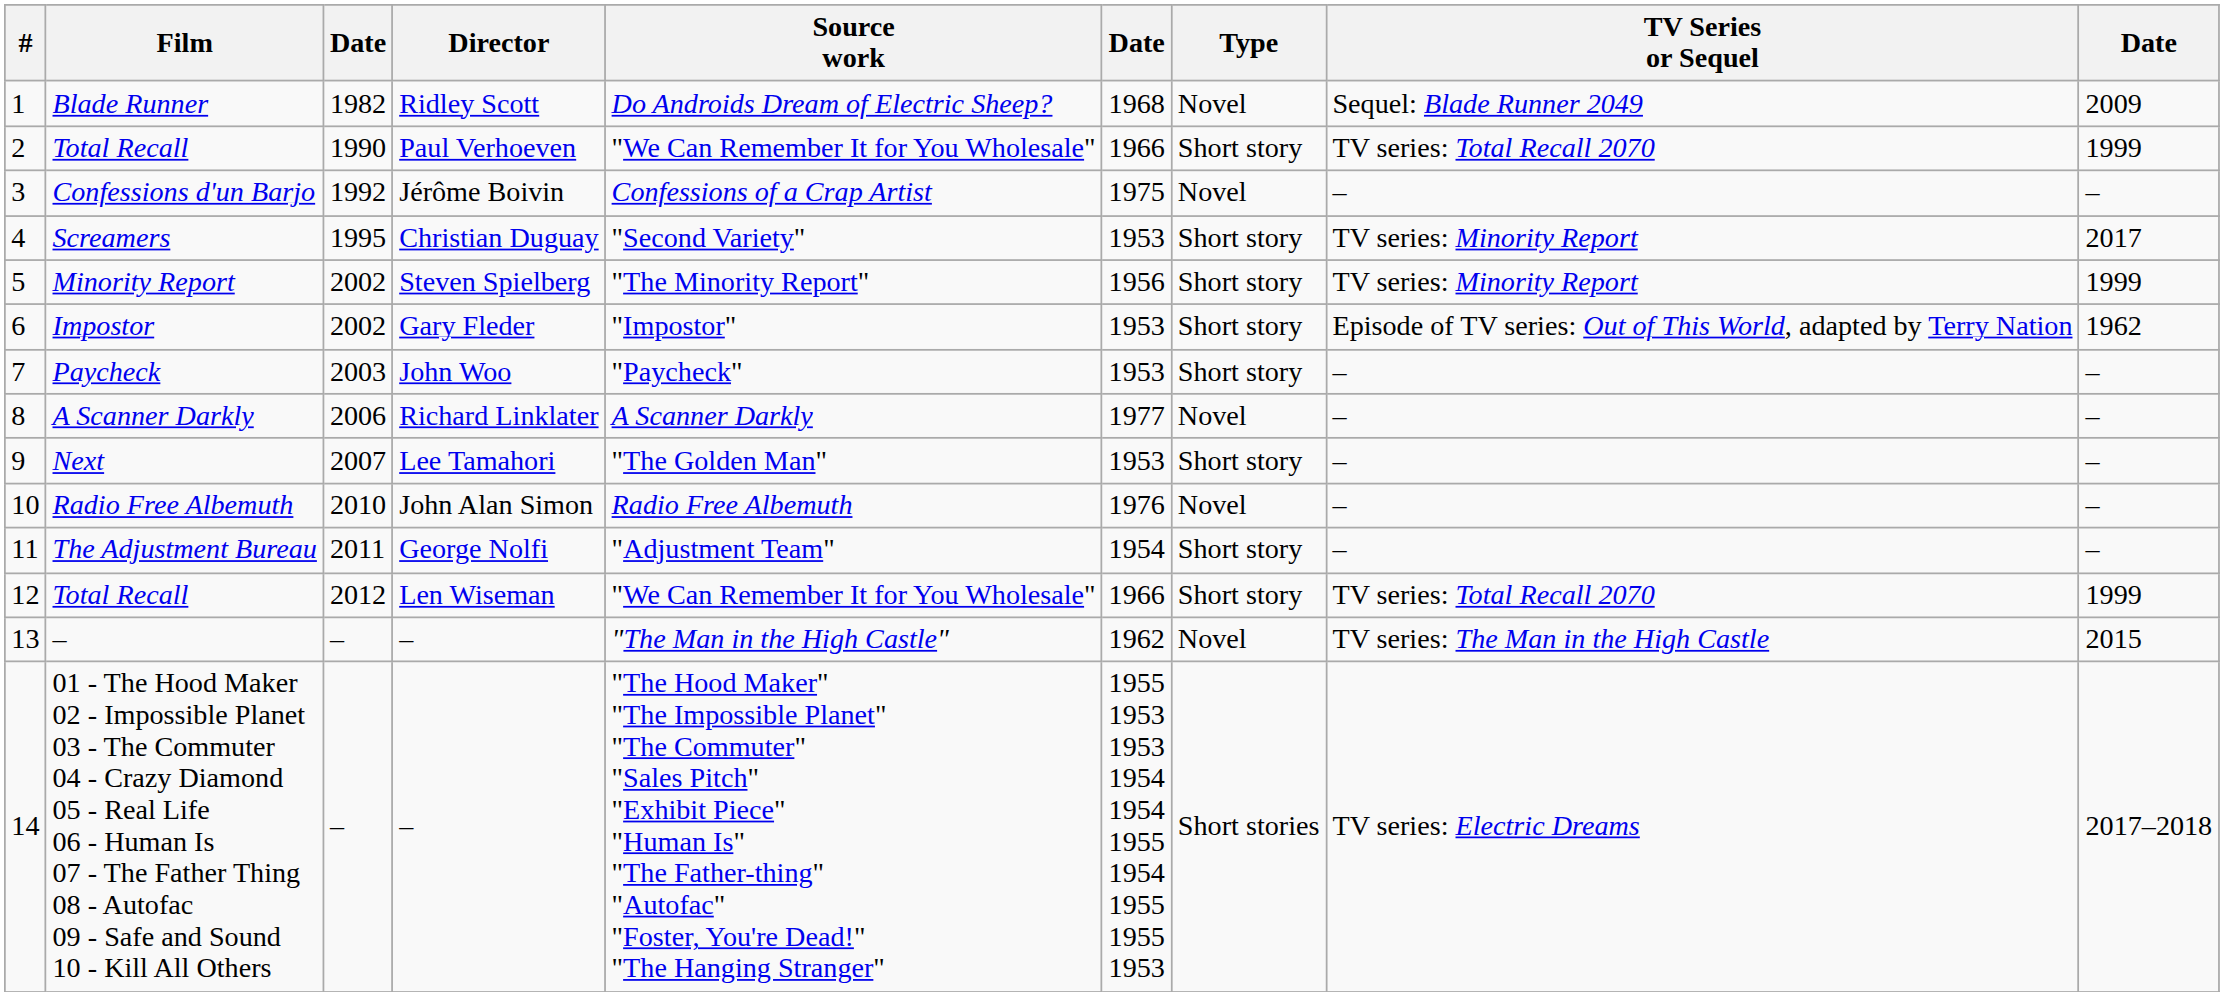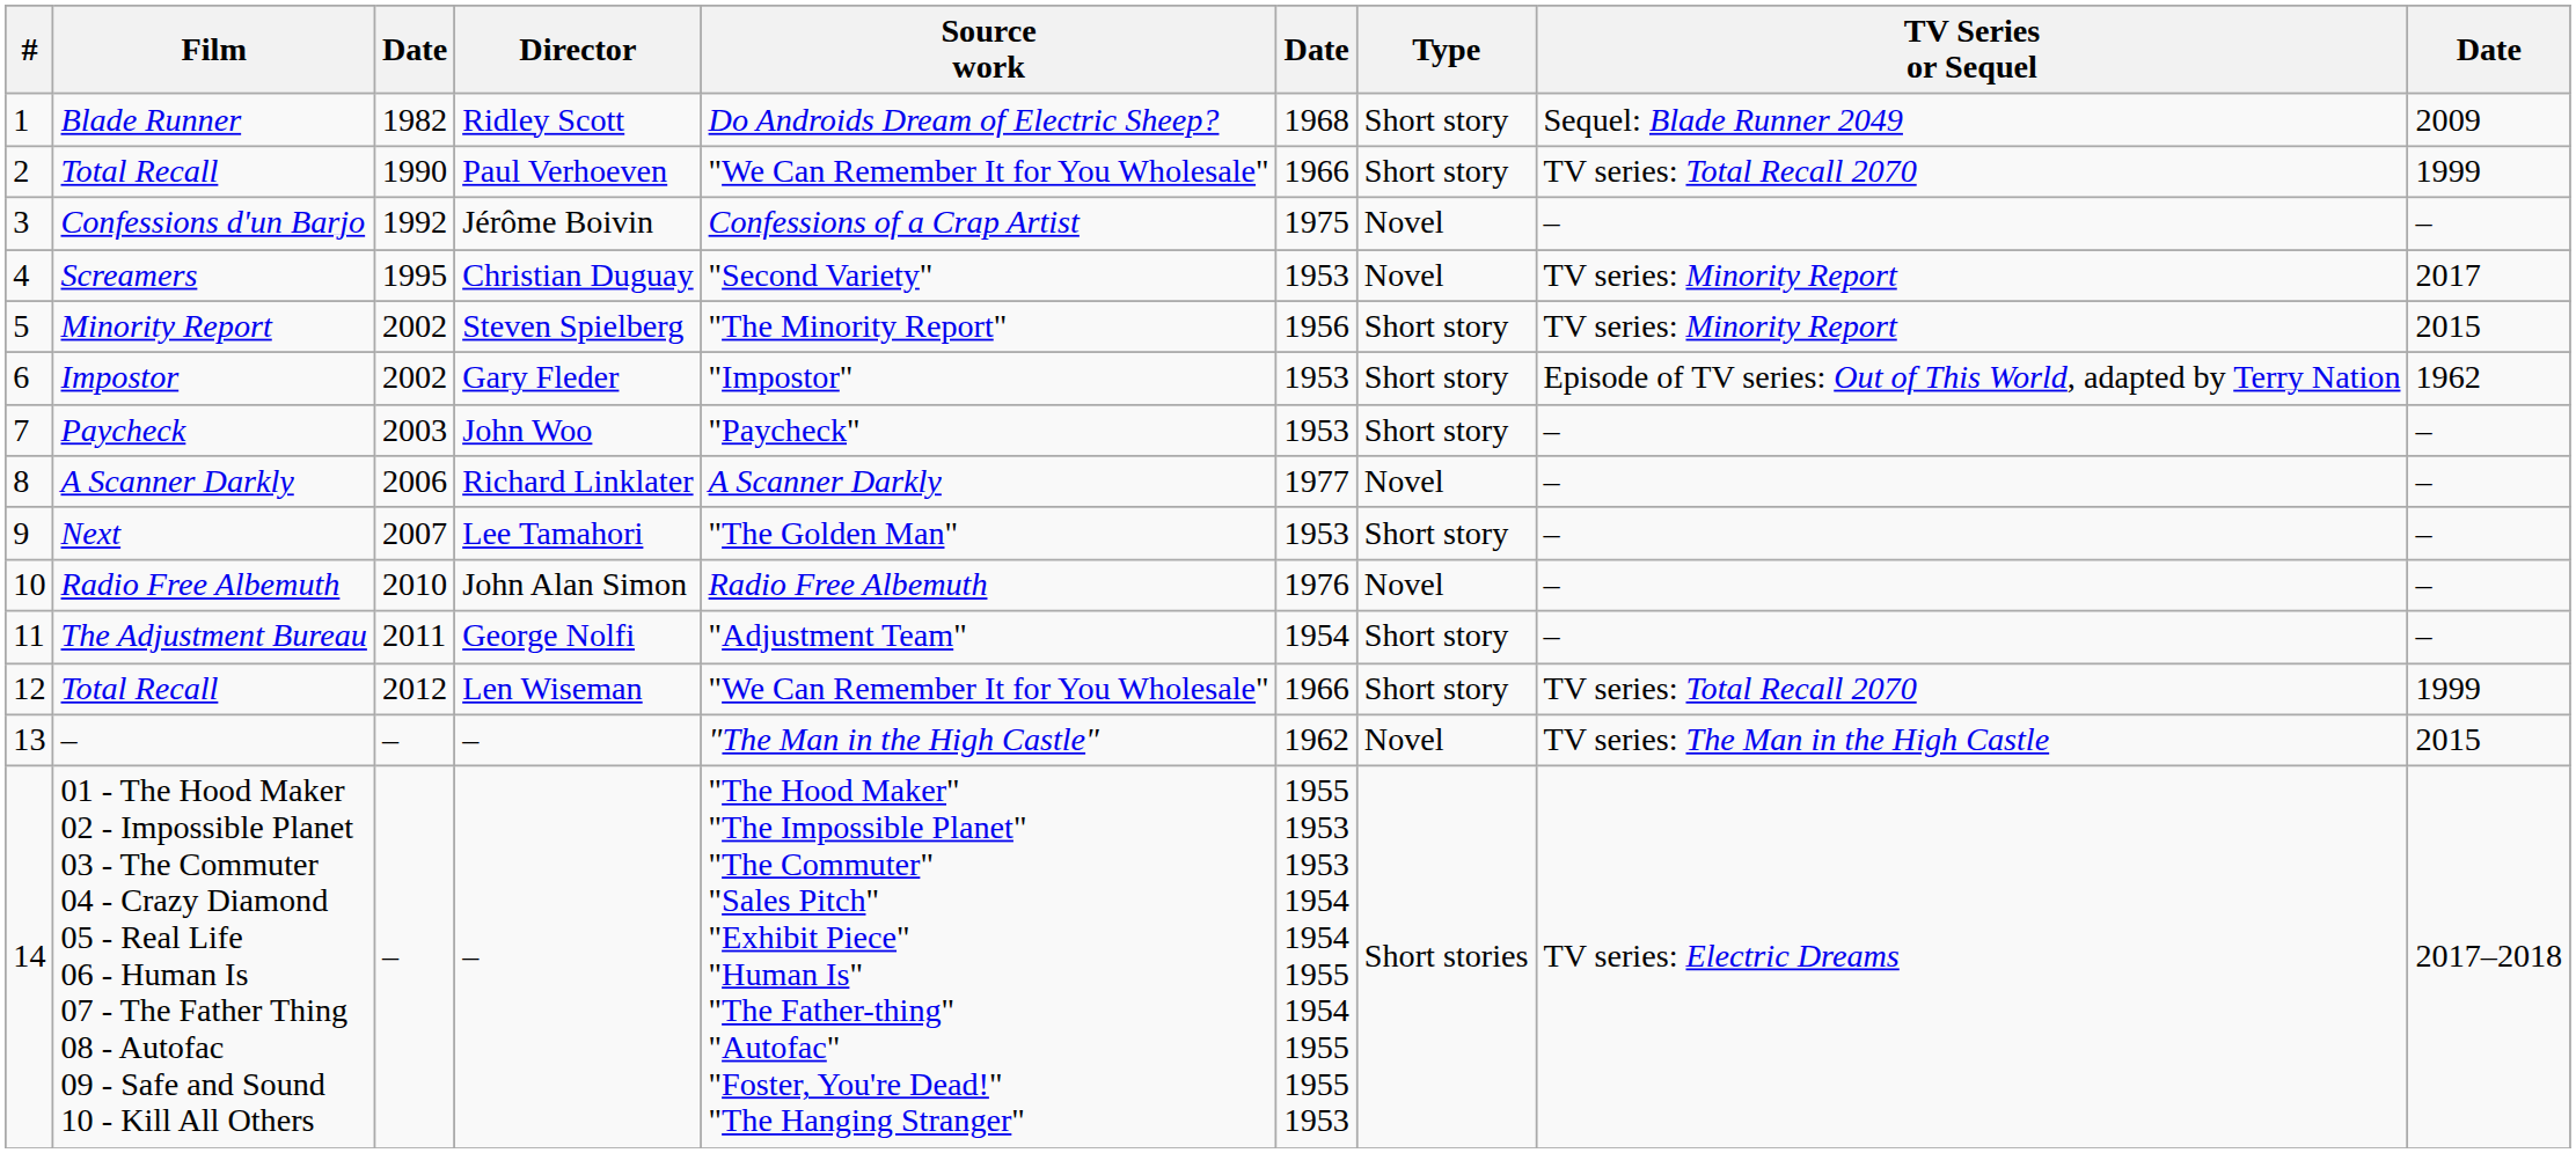 <table class="wikitable sortable">
 <tr>
 <th>#</th>
 <th>Film</th>
 <th>Date</th>
 <th>Director</th>
 <th>Source <br>work</th>
 <th>Date</th>
 <th>Type</th>
 <th>TV Series<br>or Sequel</th>
 <th>Date</th>
 </tr>
 <tr>
 <td>1</td>
 <td><em><a href='#'>Blade Runner</a></em></td>
 <td>1982</td>
 <td><a href='#'>Ridley Scott</a></td>
 <td><em><a href='#'>Do Androids Dream of Electric Sheep?</a></em></td>
 <td>1968</td>
-<td>Novel</td>
+<td>Short story</td>
 <td>Sequel: <em><a href='#'>Blade Runner 2049</a></em></td>
 <td>2009</td>
 </tr>
 <tr>
 <td>2</td>
 <td><em><a href='#'>Total Recall</a></em></td>
 <td>1990</td>
 <td><a href='#'>Paul Verhoeven</a></td>
 <td>"<a href='#'>We Can Remember It for You Wholesale</a>"</td>
 <td>1966</td>
 <td>Short story</td>
 <td>TV series: <em><a href='#'>Total Recall 2070</a></em></td>
 <td>1999</td>
 </tr>
 <tr>
 <td>3</td>
 <td><em><a href='#'>Confessions d'un Barjo</a></em></td>
 <td>1992</td>
 <td>Jérôme Boivin</td>
 <td><em><a href='#'>Confessions of a Crap Artist</a></em></td>
 <td>1975</td>
 <td>Novel</td>
 <td>–</td>
 <td>–</td>
 </tr>
 <tr>
 <td>4</td>
 <td><em><a href='#'>Screamers</a></em></td>
 <td>1995</td>
 <td><a href='#'>Christian Duguay</a></td>
 <td>"<a href='#'>Second Variety</a>"</td>
 <td>1953</td>
-<td>Short story</td>
+<td>Novel</td>
 <td>TV series: <em><a href='#'>Minority Report</a></em></td>
 <td>2017</td>
 </tr>
 <tr>
 <td>5</td>
 <td><em><a href='#'>Minority Report</a></em></td>
 <td>2002</td>
 <td><a href='#'>Steven Spielberg</a></td>
 <td>"<a href='#'>The Minority Report</a>"</td>
 <td>1956</td>
 <td>Short story</td>
 <td>TV series: <em><a href='#'>Minority Report</a></em></td>
-<td>1999</td>
+<td>2015</td>
 </tr>
 <tr>
 <td>6</td>
 <td><em><a href='#'>Impostor</a></em></td>
 <td>2002</td>
 <td><a href='#'>Gary Fleder</a></td>
 <td>"<a href='#'>Impostor</a>"</td>
 <td>1953</td>
 <td>Short story</td>
 <td>Episode of TV series: <em><a href='#'>Out of This World</a></em>, adapted by <a href='#'>Terry Nation</a></td>
 <td>1962</td>
 </tr>
 <tr>
 <td>7</td>
 <td><em><a href='#'>Paycheck</a></em></td>
 <td>2003</td>
 <td><a href='#'>John Woo</a></td>
 <td>"<a href='#'>Paycheck</a>"</td>
 <td>1953</td>
 <td>Short story</td>
 <td>–</td>
 <td>–</td>
 </tr>
 <tr>
 <td>8</td>
 <td><em><a href='#'>A Scanner Darkly</a></em></td>
 <td>2006</td>
 <td><a href='#'>Richard Linklater</a></td>
 <td><em><a href='#'>A Scanner Darkly</a></em></td>
 <td>1977</td>
 <td>Novel</td>
 <td>–</td>
 <td>–</td>
 </tr>
 <tr>
 <td>9</td>
 <td><em><a href='#'>Next</a></em></td>
 <td>2007</td>
 <td><a href='#'>Lee Tamahori</a></td>
 <td>"<a href='#'>The Golden Man</a>"</td>
 <td>1953</td>
 <td>Short story</td>
 <td>–</td>
 <td>–</td>
 </tr>
 <tr>
 <td>10</td>
 <td><em><a href='#'>Radio Free Albemuth</a></em></td>
 <td>2010</td>
 <td>John Alan Simon</td>
 <td><em><a href='#'>Radio Free Albemuth</a></em></td>
 <td>1976</td>
 <td>Novel</td>
 <td>–</td>
 <td>–</td>
 </tr>
 <tr>
 <td>11</td>
 <td><em><a href='#'>The Adjustment Bureau</a></em></td>
 <td>2011</td>
 <td><a href='#'>George Nolfi</a></td>
 <td>"<a href='#'>Adjustment Team</a>"</td>
 <td>1954</td>
 <td>Short story</td>
 <td>–</td>
 <td>–</td>
 </tr>
 <tr>
 <td>12</td>
 <td><em><a href='#'>Total Recall</a></em></td>
 <td>2012</td>
 <td><a href='#'>Len Wiseman</a></td>
 <td>"<a href='#'>We Can Remember It for You Wholesale</a>"</td>
 <td>1966</td>
 <td>Short story</td>
 <td>TV series: <em><a href='#'>Total Recall 2070</a></em></td>
 <td>1999</td>
 </tr>
 <tr>
 <td>13</td>
 <td>–</td>
 <td>–</td>
 <td>–</td>
 <td><em>"<a href='#'>The Man in the High Castle</a>"</em></td>
 <td>1962</td>
 <td>Novel</td>
 <td>TV series: <em><a href='#'>The Man in the High Castle</a></em></td>
 <td>2015</td>
 </tr>
 <tr>
 <td>14</td>
 <td>01 - The Hood Maker<br>02 - Impossible Planet<br>03 - The Commuter<br>04 - Crazy Diamond<br>05 - Real Life<br>06 - Human Is<br>07 - The Father Thing<br>08 - Autofac<br>09 - Safe and Sound<br>10 - Kill All Others</td>
 <td>–</td>
 <td>–</td>
 <td>"<a href='#'>The Hood Maker</a>"<br>"<a href='#'>The Impossible Planet</a>"<br>"<a href='#'>The Commuter</a>"<br>"<a href='#'>Sales Pitch</a>"<br>"<a href='#'>Exhibit Piece</a>"<br>"<a href='#'>Human Is</a>"<br>"<a href='#'>The Father-thing</a>"<br>"<a href='#'>Autofac</a>"<br>"<a href='#'>Foster, You're Dead!</a>"<br>"<a href='#'>The Hanging Stranger</a>"</td>
 <td>1955<br>1953<br>1953<br>1954<br>1954<br>1955<br>1954<br>1955<br>1955<br>1953</td>
 <td>Short stories</td>
 <td>TV series: <em><a href='#'>Electric Dreams</a></em></td>
 <td>2017–2018</td>
 </tr>
 <tr>
 </tr>
 </table>
